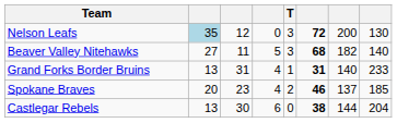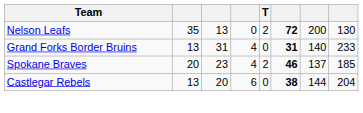 <table class="wikitable sortable" style="text-align: right">
 <tr>
 <th style="width:15em">Team</th>
 <th style="width:2.2em"></th>
 <th style="width:2.2em"></th>
 <th style="width:2.2em"></th>
 <th>T</th>
 <th style="width:2.2em"></th>
 <th style="width:2.2em"></th>
 <th style="width:2.2em"></th>
 </tr>
 <tr>
 <td align="left"><a href='#'>Nelson Leafs</a></td>
-<td style="background: lightblue;">35</td>
-<td>12</td>
+<td>35</td>
+<td>13</td>
 <td>0</td>
-<td>3</td>
+<td>2</td>
 <td><strong>72</strong></td>
 <td>200</td>
 <td>130</td>
-</tr>
-<tr>
-<td align="left"><a href='#'>Beaver Valley Nitehawks</a></td>
-<td>27</td>
-<td>11</td>
-<td>5</td>
-<td>3</td>
-<td><strong>68</strong></td>
-<td>182</td>
-<td>140</td>
 </tr>
 <tr>
 <td align="left"><a href='#'>Grand Forks Border Bruins</a></td>
 <td>13</td>
 <td>31</td>
 <td>4</td>
-<td>1</td>
+<td>0</td>
 <td><strong>31</strong></td>
 <td>140</td>
 <td>233</td>
 </tr>
 <tr>
 <td align="left"><a href='#'>Spokane Braves</a></td>
 <td>20</td>
 <td>23</td>
 <td>4</td>
 <td>2</td>
 <td><strong>46</strong></td>
 <td>137</td>
 <td>185</td>
 </tr>
 <tr>
 <td align="left"><a href='#'>Castlegar Rebels</a></td>
 <td>13</td>
-<td>30</td>
+<td>20</td>
 <td>6</td>
 <td>0</td>
 <td><strong>38</strong></td>
 <td>144</td>
 <td>204</td>
 </tr>
 </table>
